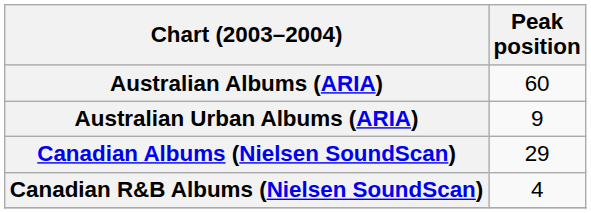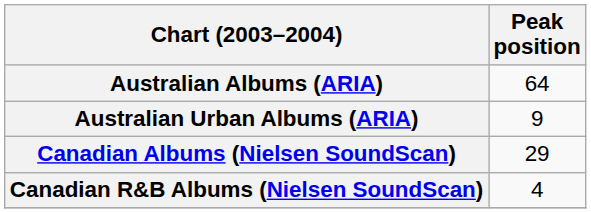 <table class="wikitable sortable plainrowheaders" style="text-align:center">
 <tr>
 <th scope="col">Chart (2003–2004)</th>
 <th scope="col">Peak<br>position</th>
 </tr>
 <tr>
 <th scope="row">Australian Albums (<a href='#'>ARIA</a>)</th>
-<td>60</td>
+<td>64</td>
 </tr>
 <tr>
 <th scope="row">Australian Urban Albums (<a href='#'>ARIA</a>)</th>
 <td>9</td>
 </tr>
 <tr>
 <th scope="row"><a href='#'>Canadian Albums</a> (<a href='#'>Nielsen SoundScan</a>)</th>
 <td>29</td>
 </tr>
 <tr>
 <th scope="row">Canadian R&B Albums (<a href='#'>Nielsen SoundScan</a>)</th>
 <td style="text-align:center;">4</td>
 </tr>
 <tr>
 </tr>
 <tr>
 </tr>
 <tr>
 </tr>
 </table>
